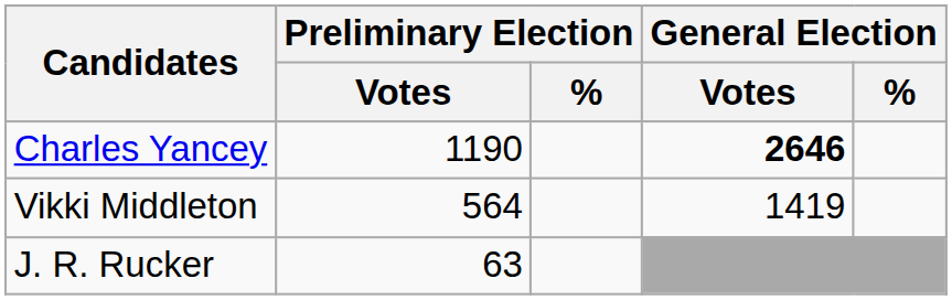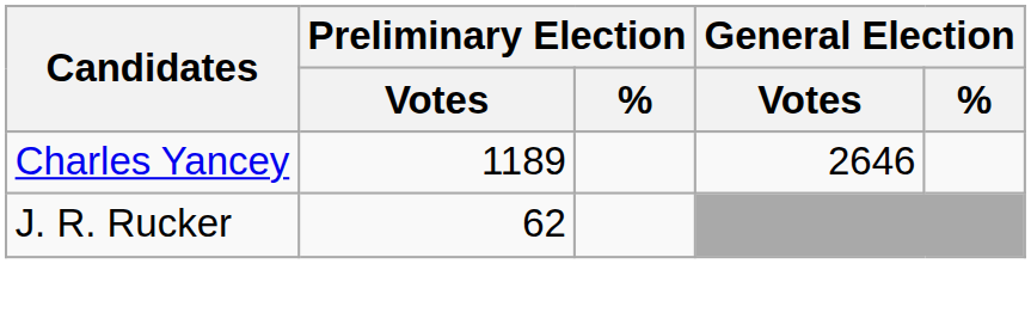 <table class=wikitable>
 <tr>
 <th colspan=1 rowspan=2><strong>Candidates</strong></th>
 <th colspan=2><strong>Preliminary Election</strong></th>
 <th colspan=2><strong>General Election</strong></th>
 </tr>
 <tr>
 <th>Votes</th>
 <th>%</th>
 <th>Votes</th>
 <th>%</th>
 </tr>
 <tr>
 <td><a href='#'>Charles Yancey</a></td>
-<td align="right">1190</td>
+<td align="right">1189</td>
 <td align="right"></td>
-<td align="right"><strong>2646</strong></td>
-<td align="right"></td>
-</tr>
-<tr>
-<td>Vikki Middleton</td>
-<td align="right">564</td>
-<td align="right"></td>
-<td align="right">1419</td>
+<td align="right">2646</td>
 <td align="right"></td>
 </tr>
 <tr>
 <td>J. R. Rucker</td>
-<td align="right">63</td>
+<td align="right">62</td>
 <td align="right"></td>
 <td colspan=2 bgcolor=darkgray> </td>
 </tr>
 </table>
